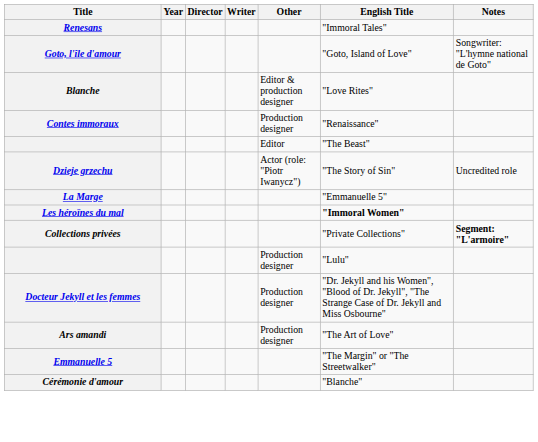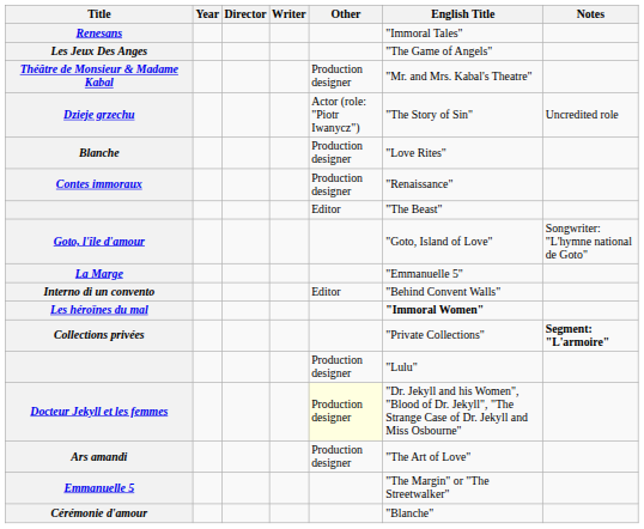 <table class="wikitable plainrowheaders sortable">
 <tr>
 <th scope="col" width="250">Title</th>
 <th scope="col">Year</th>
 <th scope="col">Director</th>
 <th scope="col">Writer</th>
 <th scope="col">Other</th>
 <th scope="col">English Title</th>
 <th scope="col">Notes</th>
 </tr>
 <tr>
 <th scope="row"><em><a href='#'>Renesans</a></em></th>
 <td></td>
 <td></td>
 <td></td>
 <td></td>
 <td>"Immoral Tales"</td>
 <td></td>
 </tr>
 <tr>
-<th scope="row"><em><a href='#'>Goto, l'île d'amour</a></em></th>
+<th scope="row"><em>Les Jeux Des Anges</em></th>
 <td></td>
 <td></td>
 <td></td>
 <td></td>
-<td>"Goto, Island of Love"</td>
-<td>Songwriter: "L'hymne national de Goto"</td>
+<td>"The Game of Angels"</td>
+<td></td>
+</tr>
+<tr>
+<th scope="row"><em><a href='#'>Théâtre de Monsieur & Madame Kabal</a></em></th>
+<td></td>
+<td></td>
+<td></td>
+<td>Production designer</td>
+<td>"Mr. and Mrs. Kabal's Theatre"</td>
+<td></td>
+</tr>
+<tr>
+<th scope="row"><em><a href='#'>Dzieje grzechu</a></em></th>
+<td></td>
+<td></td>
+<td></td>
+<td>Actor (role: "Piotr Iwanycz")</td>
+<td>"The Story of Sin"</td>
+<td>Uncredited role</td>
 </tr>
 <tr>
 <th scope="row"><em>Blanche</em></th>
 <td></td>
 <td></td>
 <td></td>
-<td>Editor & production designer</td>
+<td>Production designer</td>
 <td>"Love Rites"</td>
 <td></td>
 </tr>
 <tr>
 <th scope="row"><em><a href='#'>Contes immoraux</a></em></th>
 <td></td>
 <td></td>
 <td></td>
 <td>Production designer</td>
 <td>"Renaissance"</td>
 <td></td>
 </tr>
 <tr>
 <th scope="row"></th>
 <td></td>
 <td></td>
 <td></td>
 <td>Editor</td>
 <td>"The Beast"</td>
 <td></td>
 </tr>
 <tr>
-<th scope="row"><em><a href='#'>Dzieje grzechu</a></em></th>
+<th scope="row"><em><a href='#'>Goto, l'île d'amour</a></em></th>
 <td></td>
 <td></td>
 <td></td>
-<td>Actor (role: "Piotr Iwanycz")</td>
-<td>"The Story of Sin"</td>
-<td>Uncredited role</td>
+<td></td>
+<td>"Goto, Island of Love"</td>
+<td>Songwriter: "L'hymne national de Goto"</td>
 </tr>
 <tr>
 <th scope="row"><em><a href='#'>La Marge</a></em></th>
 <td></td>
 <td></td>
 <td></td>
 <td></td>
 <td>"Emmanuelle 5"</td>
+<td></td>
+</tr>
+<tr>
+<th scope="row"><em>Interno di un convento</em></th>
+<td></td>
+<td></td>
+<td></td>
+<td>Editor</td>
+<td>"Behind Convent Walls"</td>
 <td></td>
 </tr>
 <tr>
 <th scope="row"><em><a href='#'>Les héroïnes du mal</a></em></th>
 <td></td>
 <td></td>
 <td></td>
 <td></td>
 <td><strong>"Immoral Women"</strong></td>
 <td></td>
 </tr>
 <tr>
 <th scope="row"><em>Collections privées</em></th>
 <td></td>
 <td></td>
 <td></td>
 <td></td>
 <td>"Private Collections"</td>
 <td><strong>Segment: "L'armoire"</strong></td>
 </tr>
 <tr>
 <th scope="row"><em></em></th>
 <td></td>
 <td></td>
 <td></td>
 <td>Production designer</td>
 <td>"Lulu"</td>
 <td></td>
 </tr>
 <tr>
 <th scope="row"><em><a href='#'>Docteur Jekyll et les femmes</a></em></th>
 <td></td>
 <td></td>
 <td></td>
-<td>Production designer</td>
+<td style="background: lightyellow;">Production designer</td>
 <td>"Dr. Jekyll and his Women", "Blood of Dr. Jekyll", "The Strange Case of Dr. Jekyll and Miss Osbourne"</td>
 <td></td>
 </tr>
 <tr>
 <th scope="row"><em>Ars amandi</em></th>
 <td></td>
 <td></td>
 <td></td>
 <td>Production designer</td>
 <td>"The Art of Love"</td>
 <td></td>
 </tr>
 <tr>
 <th scope="row"><em><a href='#'>Emmanuelle 5</a></em></th>
 <td></td>
 <td></td>
 <td></td>
 <td></td>
 <td>"The Margin" or "The Streetwalker"</td>
 <td></td>
 </tr>
 <tr>
 <th scope="row"><em>Cérémonie d'amour</em></th>
 <td></td>
 <td></td>
 <td></td>
 <td></td>
 <td>"Blanche"</td>
 <td></td>
 </tr>
 </table>
